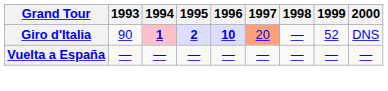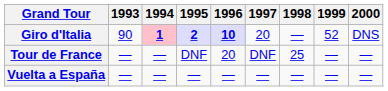 <table class="wikitable plainrowheaders">
 <tr>
 <th scope="col"><a href='#'>Grand Tour</a></th>
 <th scope="col">1993</th>
 <th scope="col">1994</th>
 <th scope="col">1995</th>
 <th scope="col">1996</th>
 <th scope="col">1997</th>
 <th scope="col">1998</th>
 <th scope="col">1999</th>
 <th scope="col">2000</th>
 </tr>
 <tr style="text-align:center;">
 <th scope="row"> <a href='#'>Giro d'Italia</a></th>
 <td><a href='#'>90</a></td>
 <td style="background:pink;"><a href='#'><strong>1</strong></a></td>
 <td style="background:#ddf;"><a href='#'><strong>2</strong></a></td>
 <td style="background:#ddf;"><strong><a href='#'>10</a></strong></td>
-<td style="background: lightsalmon;"><a href='#'>20</a></td>
+<td><a href='#'>20</a></td>
 <td><a href='#'>—</a></td>
 <td><a href='#'>52</a></td>
 <td><a href='#'>DNS</a></td>
+</tr>
+<tr style="text-align:center;">
+<th scope="row"> <a href='#'>Tour de France</a></th>
+<td><a href='#'>—</a></td>
+<td><a href='#'>—</a></td>
+<td><a href='#'>DNF</a></td>
+<td><a href='#'>20</a></td>
+<td><a href='#'>DNF</a></td>
+<td><a href='#'>25</a></td>
+<td><a href='#'>—</a></td>
+<td><a href='#'>—</a></td>
 </tr>
 <tr style="text-align:center;">
 <th scope="row"> <a href='#'>Vuelta a España</a></th>
 <td><a href='#'>—</a></td>
 <td><a href='#'>—</a></td>
 <td><a href='#'>—</a></td>
 <td><a href='#'>—</a></td>
 <td><a href='#'>—</a></td>
 <td><a href='#'>—</a></td>
 <td><a href='#'>—</a></td>
 <td><a href='#'>—</a></td>
 </tr>
 </table>
